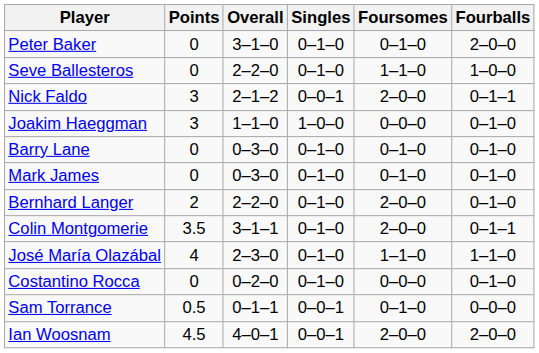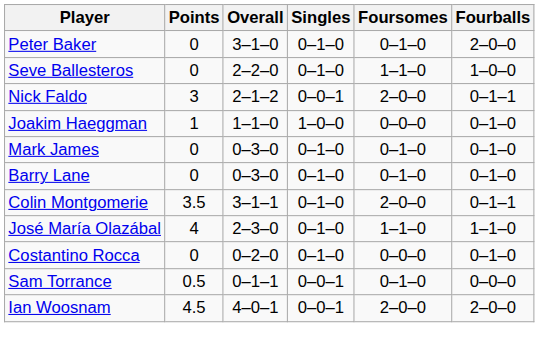 <table class="wikitable sortable" style="text-align:center">
 <tr>
 <th>Player</th>
 <th>Points</th>
 <th>Overall</th>
 <th>Singles</th>
 <th>Foursomes</th>
 <th>Fourballs</th>
 </tr>
 <tr>
 <td align=left><a href='#'>Peter Baker</a></td>
 <td>0</td>
 <td>3–1–0</td>
 <td>0–1–0</td>
 <td>0–1–0</td>
 <td>2–0–0</td>
 </tr>
 <tr>
 <td align=left><a href='#'>Seve Ballesteros</a></td>
 <td>0</td>
 <td>2–2–0</td>
 <td>0–1–0</td>
 <td>1–1–0</td>
 <td>1–0–0</td>
 </tr>
 <tr>
 <td align=left><a href='#'>Nick Faldo</a></td>
 <td>3</td>
 <td>2–1–2</td>
 <td>0–0–1</td>
 <td>2–0–0</td>
 <td>0–1–1</td>
 </tr>
 <tr>
 <td align=left><a href='#'>Joakim Haeggman</a></td>
-<td>3</td>
+<td>1</td>
 <td>1–1–0</td>
 <td>1–0–0</td>
 <td>0–0–0</td>
-<td>0–1–0</td>
-</tr>
-<tr>
-<td align=left><a href='#'>Barry Lane</a></td>
-<td>0</td>
-<td>0–3–0</td>
-<td>0–1–0</td>
-<td>0–1–0</td>
 <td>0–1–0</td>
 </tr>
 <tr>
 <td align=left><a href='#'>Mark James</a></td>
 <td>0</td>
 <td>0–3–0</td>
 <td>0–1–0</td>
 <td>0–1–0</td>
 <td>0–1–0</td>
 </tr>
 <tr>
-<td align=left><a href='#'>Bernhard Langer</a></td>
-<td>2</td>
-<td>2–2–0</td>
+<td align=left><a href='#'>Barry Lane</a></td>
+<td>0</td>
+<td>0–3–0</td>
 <td>0–1–0</td>
-<td>2–0–0</td>
+<td>0–1–0</td>
 <td>0–1–0</td>
 </tr>
 <tr>
 <td align=left><a href='#'>Colin Montgomerie</a></td>
 <td>3.5</td>
 <td>3–1–1</td>
 <td>0–1–0</td>
 <td>2–0–0</td>
 <td>0–1–1</td>
 </tr>
 <tr>
 <td align=left><a href='#'>José María Olazábal</a></td>
 <td>4</td>
 <td>2–3–0</td>
 <td>0–1–0</td>
 <td>1–1–0</td>
 <td>1–1–0</td>
 </tr>
 <tr>
 <td align=left><a href='#'>Costantino Rocca</a></td>
 <td>0</td>
 <td>0–2–0</td>
 <td>0–1–0</td>
 <td>0–0–0</td>
 <td>0–1–0</td>
 </tr>
 <tr>
 <td align=left><a href='#'>Sam Torrance</a></td>
 <td>0.5</td>
 <td>0–1–1</td>
 <td>0–0–1</td>
 <td>0–1–0</td>
 <td>0–0–0</td>
 </tr>
 <tr>
 <td align=left><a href='#'>Ian Woosnam</a></td>
 <td>4.5</td>
 <td>4–0–1</td>
 <td>0–0–1</td>
 <td>2–0–0</td>
 <td>2–0–0</td>
 </tr>
 </table>
